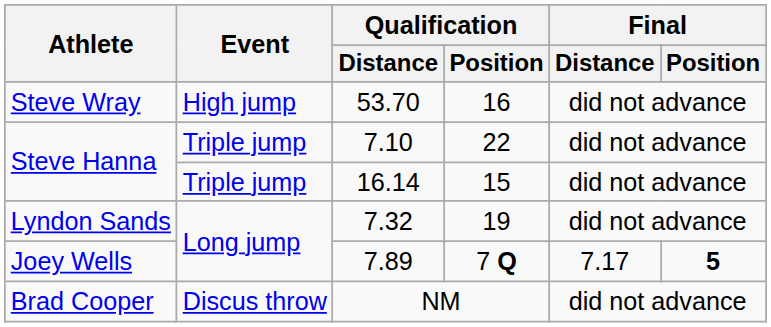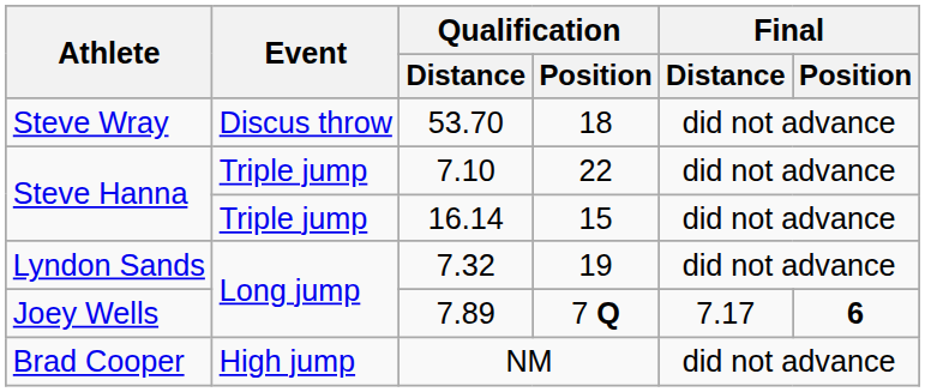 <table class=wikitable style="font-size:90%">
 <tr>
 <th rowspan="2">Athlete</th>
 <th rowspan="2">Event</th>
 <th colspan="2">Qualification</th>
 <th colspan="2">Final</th>
 </tr>
 <tr style="font-size:95%">
 <th>Distance</th>
 <th>Position</th>
 <th>Distance</th>
 <th>Position</th>
 </tr>
 <tr align=center>
 <td align=left><a href='#'>Steve Wray</a></td>
-<td align=left><a href='#'>High jump</a></td>
+<td align=left><a href='#'>Discus throw</a></td>
 <td>53.70</td>
-<td>16</td>
+<td>18</td>
 <td colspan=2>did not advance</td>
 </tr>
 <tr align=center>
 <td align=left rowspan=2><a href='#'>Steve Hanna</a></td>
 <td align=left><a href='#'>Triple jump</a></td>
 <td>7.10</td>
 <td>22</td>
 <td colspan=2>did not advance</td>
 </tr>
 <tr align=center>
 <td align=left><a href='#'>Triple jump</a></td>
 <td>16.14</td>
 <td>15</td>
 <td colspan=2>did not advance</td>
 </tr>
 <tr align=center>
 <td align=left><a href='#'>Lyndon Sands</a></td>
 <td align=left rowspan=2><a href='#'>Long jump</a></td>
 <td>7.32</td>
 <td>19</td>
 <td colspan=2>did not advance</td>
 </tr>
 <tr align=center>
 <td align=left><a href='#'>Joey Wells</a></td>
 <td>7.89</td>
 <td>7 <strong>Q</strong></td>
 <td>7.17</td>
-<td><strong>5</strong></td>
+<td><strong>6</strong></td>
 </tr>
 <tr align=center>
 <td align=left><a href='#'>Brad Cooper</a></td>
-<td align=left><a href='#'>Discus throw</a></td>
+<td align=left><a href='#'>High jump</a></td>
 <td colspan=2>NM</td>
 <td colspan=2>did not advance</td>
 </tr>
 </table>
